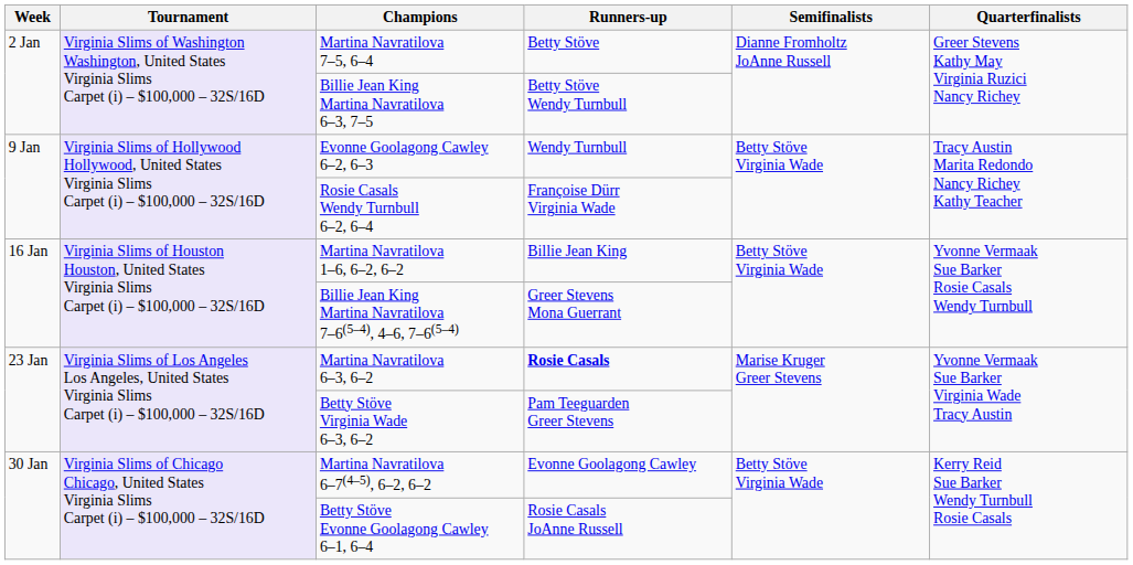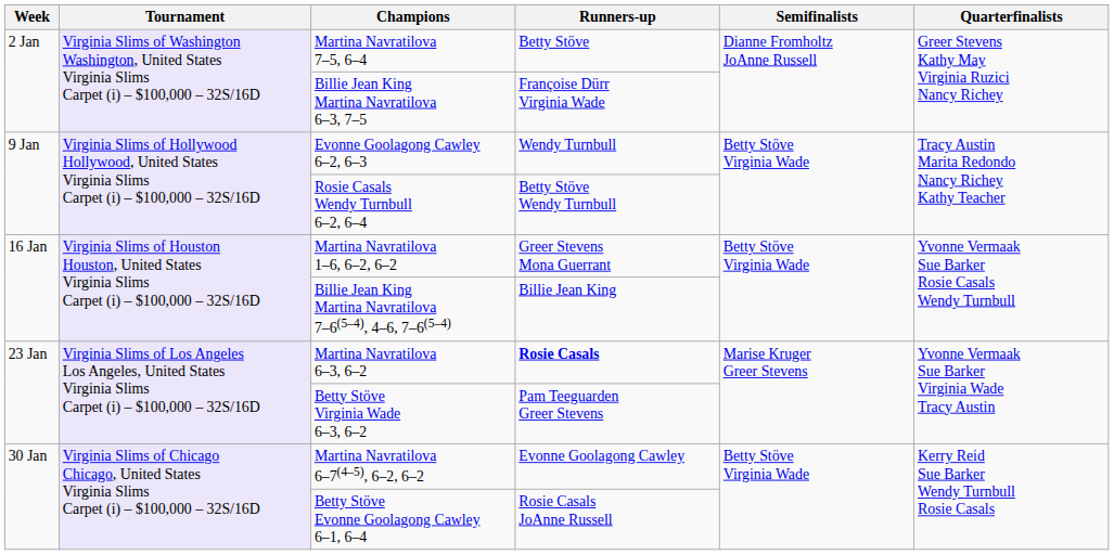 <table class=wikitable style=font-size:95%>
 <tr>
 <th style="width:48px;">Week</th>
 <th style="width:248px;">Tournament</th>
 <th style="width:200px;">Champions</th>
 <th style="width:200px;">Runners-up</th>
 <th style="width:190px;">Semifinalists</th>
 <th style="width:190px;">Quarterfinalists</th>
 </tr>
 <tr style="vertical-align: top;">
 <td rowspan=2>2 Jan</td>
 <td style="background:#ebe6fa;" rowspan="2"><a href='#'>Virginia Slims of Washington</a><br> <a href='#'>Washington</a>, United States<br>Virginia Slims<br>Carpet (i) – $100,000 – 32S/16D</td>
 <td> <a href='#'>Martina Navratilova</a> <br>7–5, 6–4</td>
 <td> <a href='#'>Betty Stöve</a></td>
 <td rowspan=2> <a href='#'>Dianne Fromholtz</a><br> <a href='#'>JoAnne Russell</a></td>
 <td rowspan=2> <a href='#'>Greer Stevens</a><br> <a href='#'>Kathy May</a><br> <a href='#'>Virginia Ruzici</a><br>  <a href='#'>Nancy Richey</a></td>
 </tr>
 <tr style="vertical-align: top;">
 <td> <a href='#'>Billie Jean King</a><br>  <a href='#'>Martina Navratilova</a> <br> 6–3, 7–5</td>
-<td> <a href='#'>Betty Stöve</a><br>  <a href='#'>Wendy Turnbull</a></td>
+<td> <a href='#'>Françoise Dürr</a><br>  <a href='#'>Virginia Wade</a></td>
 </tr>
 <tr style="vertical-align: top;">
 <td rowspan=2>9 Jan</td>
 <td style="background:#ebe6fa;" rowspan="2"><a href='#'>Virginia Slims of Hollywood</a><br> <a href='#'>Hollywood</a>, United States<br>Virginia Slims<br>Carpet (i) – $100,000 – 32S/16D</td>
 <td> <a href='#'>Evonne Goolagong Cawley</a> <br>6–2, 6–3</td>
 <td> <a href='#'>Wendy Turnbull</a></td>
 <td rowspan=2> <a href='#'>Betty Stöve</a> <br>  <a href='#'>Virginia Wade</a></td>
 <td rowspan=2> <a href='#'>Tracy Austin</a><br> <a href='#'>Marita Redondo</a><br> <a href='#'>Nancy Richey</a><br>  <a href='#'>Kathy Teacher</a></td>
 </tr>
 <tr style="vertical-align: top;">
 <td> <a href='#'>Rosie Casals</a><br>  <a href='#'>Wendy Turnbull</a> <br> 6–2, 6–4</td>
-<td> <a href='#'>Françoise Dürr</a><br>  <a href='#'>Virginia Wade</a></td>
+<td> <a href='#'>Betty Stöve</a><br>  <a href='#'>Wendy Turnbull</a></td>
 </tr>
 <tr style="vertical-align: top;">
 <td rowspan=2>16 Jan</td>
 <td style="background:#ebe6fa;" rowspan="2"><a href='#'>Virginia Slims of Houston</a><br> <a href='#'>Houston</a>, United States<br>Virginia Slims<br>Carpet (i) – $100,000 – 32S/16D</td>
 <td> <a href='#'>Martina Navratilova</a> <br>1–6, 6–2, 6–2</td>
-<td> <a href='#'>Billie Jean King</a></td>
+<td> <a href='#'>Greer Stevens</a><br>  <a href='#'>Mona Guerrant</a></td>
 <td rowspan=2> <a href='#'>Betty Stöve</a><br>  <a href='#'>Virginia Wade</a></td>
 <td rowspan=2> <a href='#'>Yvonne Vermaak</a><br> <a href='#'>Sue Barker</a><br> <a href='#'>Rosie Casals</a><br>  <a href='#'>Wendy Turnbull</a></td>
 </tr>
 <tr style="vertical-align: top;">
 <td> <a href='#'>Billie Jean King</a><br>  <a href='#'>Martina Navratilova</a> <br> 7–6<sup>(5–4)</sup>, 4–6, 7–6<sup>(5–4)</sup></td>
-<td> <a href='#'>Greer Stevens</a><br>  <a href='#'>Mona Guerrant</a></td>
+<td> <a href='#'>Billie Jean King</a></td>
 </tr>
 <tr style="vertical-align: top;">
 <td rowspan=2>23 Jan</td>
 <td style="background:#ebe6fa;" rowspan="2"><a href='#'>Virginia Slims of Los Angeles</a><br> Los Angeles, United States<br>Virginia Slims<br>Carpet (i) – $100,000 – 32S/16D</td>
 <td> <a href='#'>Martina Navratilova</a> <br>6–3, 6–2</td>
 <td><strong> <a href='#'>Rosie Casals</a></strong></td>
 <td rowspan=2> <a href='#'>Marise Kruger</a><br> <a href='#'>Greer Stevens</a></td>
 <td rowspan=2> <a href='#'>Yvonne Vermaak</a><br> <a href='#'>Sue Barker</a> <br> <a href='#'>Virginia Wade</a><br> <a href='#'>Tracy Austin</a></td>
 </tr>
 <tr style="vertical-align: top;">
 <td> <a href='#'>Betty Stöve</a><br>  <a href='#'>Virginia Wade</a> <br> 6–3, 6–2</td>
 <td> <a href='#'>Pam Teeguarden</a><br>  <a href='#'>Greer Stevens</a></td>
 </tr>
 <tr style="vertical-align: top;">
 <td rowspan=2>30 Jan</td>
 <td style="background:#ebe6fa;" rowspan="2"><a href='#'>Virginia Slims of Chicago</a><br> <a href='#'>Chicago</a>, United States<br>Virginia Slims<br>Carpet (i) – $100,000 – 32S/16D</td>
 <td> <a href='#'>Martina Navratilova</a> <br>6–7<sup>(4–5)</sup>, 6–2, 6–2</td>
 <td> <a href='#'>Evonne Goolagong Cawley</a></td>
 <td rowspan=2> <a href='#'>Betty Stöve</a><br>  <a href='#'>Virginia Wade</a></td>
 <td rowspan=2> <a href='#'>Kerry Reid</a><br> <a href='#'>Sue Barker</a><br> <a href='#'>Wendy Turnbull</a><br> <a href='#'>Rosie Casals</a></td>
 </tr>
 <tr style="vertical-align: top;">
 <td> <a href='#'>Betty Stöve</a><br>  <a href='#'>Evonne Goolagong Cawley</a> <br> 6–1, 6–4</td>
 <td> <a href='#'>Rosie Casals</a><br>  <a href='#'>JoAnne Russell</a></td>
 </tr>
 </table>
